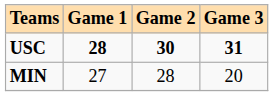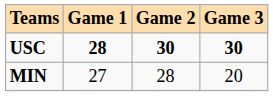 <table class="wikitable" align=right>
 <tr bgcolor=#ffdead align=center>
 <td colspan=1><strong>Teams</strong></td>
 <td colspan=1><strong>Game 1</strong></td>
 <td colspan=1><strong>Game 2</strong></td>
 <td colspan=1><strong>Game 3</strong></td>
 </tr>
 <tr>
 <td><strong>USC</strong></td>
 <td align=center><strong>28</strong></td>
 <td align=center><strong>30</strong></td>
-<td align=center><strong>31</strong></td>
+<td align=center><strong>30</strong></td>
 </tr>
 <tr>
 <td><strong>MIN</strong></td>
 <td align=center>27</td>
 <td align=center>28</td>
 <td align=center>20</td>
 </tr>
 <tr>
 </tr>
 </table>
